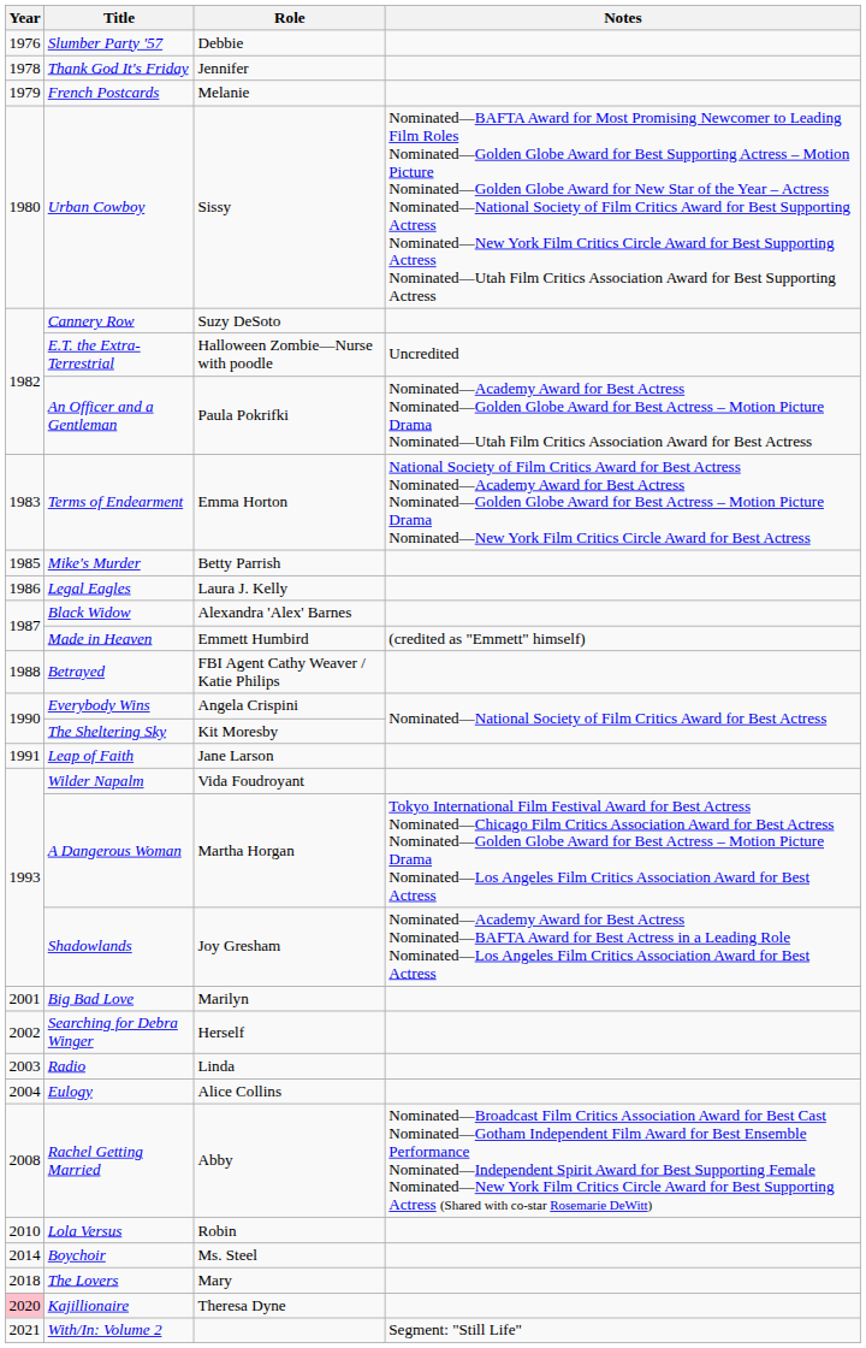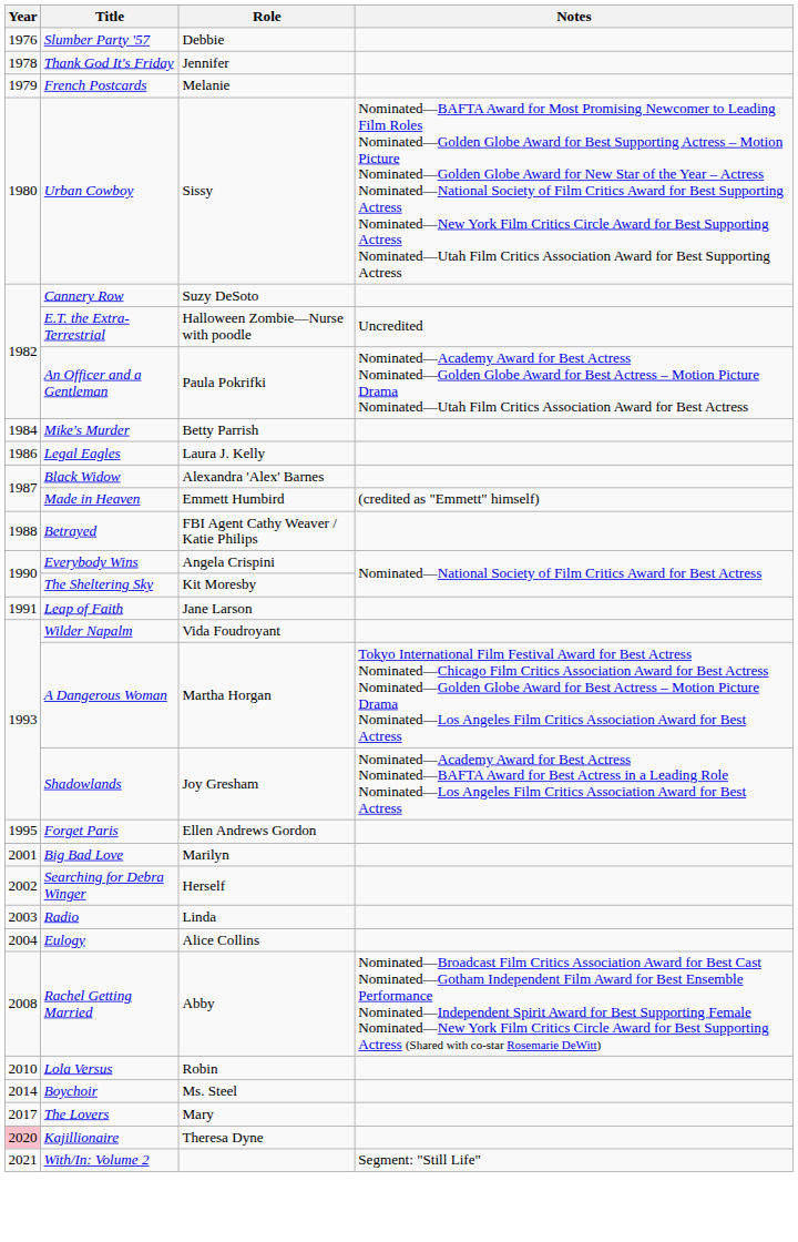 <table class="wikitable sortable">
 <tr>
 <th>Year</th>
 <th>Title</th>
 <th>Role</th>
 <th class="unsortable">Notes</th>
 </tr>
 <tr>
 <td>1976</td>
 <td><em><a href='#'>Slumber Party '57</a></em></td>
 <td>Debbie</td>
 <td></td>
 </tr>
 <tr>
 <td>1978</td>
 <td><em><a href='#'>Thank God It's Friday</a></em></td>
 <td>Jennifer</td>
 <td></td>
 </tr>
 <tr>
 <td>1979</td>
 <td><em><a href='#'>French Postcards</a></em></td>
 <td>Melanie</td>
 <td></td>
 </tr>
 <tr>
 <td>1980</td>
 <td><em><a href='#'>Urban Cowboy</a></em></td>
 <td>Sissy</td>
 <td>Nominated—<a href='#'>BAFTA Award for Most Promising Newcomer to Leading Film Roles</a><br>Nominated—<a href='#'>Golden Globe Award for Best Supporting Actress – Motion Picture</a><br>Nominated—<a href='#'>Golden Globe Award for New Star of the Year – Actress</a><br>Nominated—<a href='#'>National Society of Film Critics Award for Best Supporting Actress</a><br>Nominated—<a href='#'>New York Film Critics Circle Award for Best Supporting Actress</a><br>Nominated—Utah Film Critics Association Award for Best Supporting Actress</td>
 </tr>
 <tr>
 <td rowspan="3">1982</td>
 <td><em><a href='#'>Cannery Row</a></em></td>
 <td>Suzy DeSoto</td>
 <td></td>
 </tr>
 <tr>
 <td><em><a href='#'>E.T. the Extra-Terrestrial</a></em></td>
 <td>Halloween Zombie—Nurse with poodle</td>
 <td>Uncredited</td>
 </tr>
 <tr>
 <td><em><a href='#'>An Officer and a Gentleman</a></em></td>
 <td>Paula Pokrifki</td>
 <td>Nominated—<a href='#'>Academy Award for Best Actress</a><br>Nominated—<a href='#'>Golden Globe Award for Best Actress – Motion Picture Drama</a><br>Nominated—Utah Film Critics Association Award for Best Actress</td>
 </tr>
 <tr>
-<td>1983</td>
-<td><em><a href='#'>Terms of Endearment</a></em></td>
-<td>Emma Horton</td>
-<td><a href='#'>National Society of Film Critics Award for Best Actress</a><br>Nominated—<a href='#'>Academy Award for Best Actress</a><br>Nominated—<a href='#'>Golden Globe Award for Best Actress – Motion Picture Drama</a><br>Nominated—<a href='#'>New York Film Critics Circle Award for Best Actress</a></td>
-</tr>
-<tr>
-<td>1985</td>
+<td>1984</td>
 <td><em><a href='#'>Mike's Murder</a></em></td>
 <td>Betty Parrish</td>
 <td></td>
 </tr>
 <tr>
 <td>1986</td>
 <td><em><a href='#'>Legal Eagles</a></em></td>
 <td>Laura J. Kelly</td>
 <td></td>
 </tr>
 <tr>
 <td rowspan="2">1987</td>
 <td><em><a href='#'>Black Widow</a></em></td>
 <td>Alexandra 'Alex' Barnes</td>
 <td></td>
 </tr>
 <tr>
 <td><em><a href='#'>Made in Heaven</a></em></td>
 <td>Emmett Humbird</td>
 <td>(credited as "Emmett" himself)</td>
 </tr>
 <tr>
 <td>1988</td>
 <td><em><a href='#'>Betrayed</a></em></td>
 <td>FBI Agent Cathy Weaver / Katie Philips</td>
 <td></td>
 </tr>
 <tr>
 <td rowspan="2">1990</td>
 <td><em><a href='#'>Everybody Wins</a></em></td>
 <td>Angela Crispini</td>
 <td rowspan=2>Nominated—<a href='#'>National Society of Film Critics Award for Best Actress</a></td>
 </tr>
 <tr>
 <td><em><a href='#'>The Sheltering Sky</a></em></td>
 <td>Kit Moresby</td>
 </tr>
 <tr>
 <td>1991</td>
 <td><em><a href='#'>Leap of Faith</a></em></td>
 <td>Jane Larson</td>
 <td></td>
 </tr>
 <tr>
 <td rowspan="3">1993</td>
 <td><em><a href='#'>Wilder Napalm</a></em></td>
 <td>Vida Foudroyant</td>
 <td></td>
 </tr>
 <tr>
 <td><em><a href='#'>A Dangerous Woman</a></em></td>
 <td>Martha Horgan</td>
 <td><a href='#'>Tokyo International Film Festival Award for Best Actress</a><br>Nominated—<a href='#'>Chicago Film Critics Association Award for Best Actress</a><br>Nominated—<a href='#'>Golden Globe Award for Best Actress – Motion Picture Drama</a><br>Nominated—<a href='#'>Los Angeles Film Critics Association Award for Best Actress</a></td>
 </tr>
 <tr>
 <td><em><a href='#'>Shadowlands</a></em></td>
 <td>Joy Gresham</td>
 <td>Nominated—<a href='#'>Academy Award for Best Actress</a><br>Nominated—<a href='#'>BAFTA Award for Best Actress in a Leading Role</a><br>Nominated—<a href='#'>Los Angeles Film Critics Association Award for Best Actress</a></td>
 </tr>
 <tr>
+<td>1995</td>
+<td><em><a href='#'>Forget Paris</a></em></td>
+<td>Ellen Andrews Gordon</td>
+<td></td>
+</tr>
+<tr>
 <td>2001</td>
 <td><em><a href='#'>Big Bad Love</a></em></td>
 <td>Marilyn</td>
 <td></td>
 </tr>
 <tr>
 <td>2002</td>
 <td><em><a href='#'>Searching for Debra Winger</a></em></td>
 <td>Herself</td>
 <td></td>
 </tr>
 <tr>
 <td>2003</td>
 <td><em><a href='#'>Radio</a></em></td>
 <td>Linda</td>
 <td></td>
 </tr>
 <tr>
 <td>2004</td>
 <td><em><a href='#'>Eulogy</a></em></td>
 <td>Alice Collins</td>
 <td></td>
 </tr>
 <tr>
 <td>2008</td>
 <td><em><a href='#'>Rachel Getting Married</a></em></td>
 <td>Abby</td>
 <td>Nominated—<a href='#'>Broadcast Film Critics Association Award for Best Cast</a><br>Nominated—<a href='#'>Gotham Independent Film Award for Best Ensemble Performance</a><br>Nominated—<a href='#'>Independent Spirit Award for Best Supporting Female</a><br>Nominated—<a href='#'>New York Film Critics Circle Award for Best Supporting Actress</a> <small>(Shared with co-star <a href='#'>Rosemarie DeWitt</a>)</small></td>
 </tr>
 <tr>
 <td>2010</td>
 <td><em><a href='#'>Lola Versus</a></em></td>
 <td>Robin</td>
 <td></td>
 </tr>
 <tr>
 <td>2014</td>
 <td><em><a href='#'>Boychoir</a></em></td>
 <td>Ms. Steel</td>
 <td></td>
 </tr>
 <tr>
-<td>2018</td>
+<td>2017</td>
 <td><em><a href='#'>The Lovers</a></em></td>
 <td>Mary</td>
 <td></td>
 </tr>
 <tr>
 <td style="background: pink;">2020</td>
 <td><em><a href='#'>Kajillionaire</a></em></td>
 <td>Theresa Dyne</td>
 <td></td>
 </tr>
 <tr>
 <td>2021</td>
 <td><em><a href='#'>With/In: Volume 2</a></em></td>
 <td></td>
 <td>Segment: "Still Life"</td>
 </tr>
 </table>
